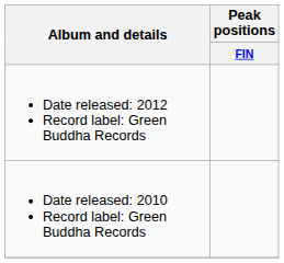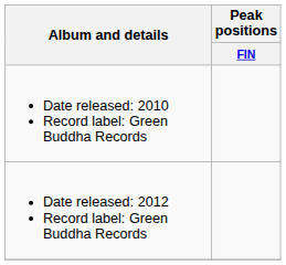 <table class="wikitable">
 <tr>
 <th align="center" rowspan="2" width="230">Album and details</th>
 <th align="center" colspan="1" width="20">Peak positions</th>
 </tr>
 <tr>
 <th width="20"><small><a href='#'>FIN</a></small></th>
 </tr>
 <tr>
-<td><br><ul><li>Date released: 2012</li><li>Record label: Green Buddha Records</li></ul></td>
+<td><br><ul><li>Date released: 2010</li><li>Record label: Green Buddha Records</li></ul></td>
 <td style="text-align:center;"></td>
 </tr>
 <tr>
-<td><br><ul><li>Date released: 2010</li><li>Record label: Green Buddha Records</li></ul></td>
+<td><br><ul><li>Date released: 2012</li><li>Record label: Green Buddha Records</li></ul></td>
 <td style="text-align:center;"></td>
 </tr>
 <tr>
 </tr>
 </table>
